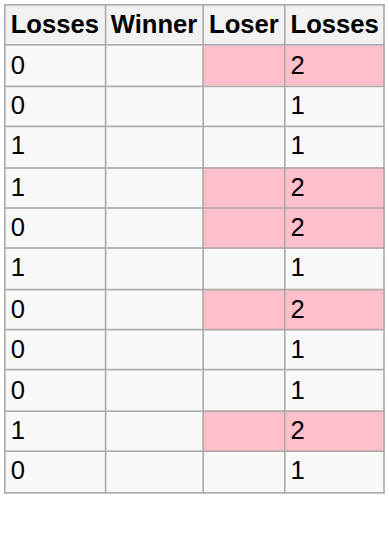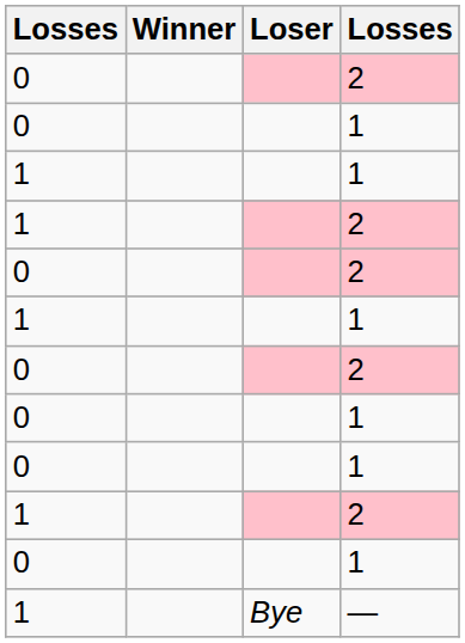 <table class=wikitable>
 <tr>
 <th>Losses</th>
 <th>Winner</th>
 <th>Loser</th>
 <th>Losses</th>
 </tr>
 <tr>
 <td>0</td>
 <td></td>
 <td bgcolor=pink></td>
 <td bgcolor=pink>2</td>
 </tr>
 <tr>
 <td>0</td>
 <td></td>
 <td></td>
 <td>1</td>
 </tr>
 <tr>
 <td>1</td>
 <td></td>
 <td></td>
 <td>1</td>
 </tr>
 <tr>
 <td>1</td>
 <td></td>
 <td bgcolor=pink></td>
 <td bgcolor=pink>2</td>
 </tr>
 <tr>
 <td>0</td>
 <td></td>
 <td bgcolor=pink></td>
 <td bgcolor=pink>2</td>
 </tr>
 <tr>
 <td>1</td>
 <td></td>
 <td></td>
 <td>1</td>
 </tr>
 <tr>
 <td>0</td>
 <td></td>
 <td bgcolor=pink></td>
 <td bgcolor=pink>2</td>
 </tr>
 <tr>
 <td>0</td>
 <td></td>
 <td></td>
 <td>1</td>
 </tr>
 <tr>
 <td>0</td>
 <td></td>
 <td></td>
 <td>1</td>
 </tr>
 <tr>
 <td>1</td>
 <td></td>
 <td bgcolor=pink></td>
 <td bgcolor=pink>2</td>
 </tr>
 <tr>
 <td>0</td>
 <td></td>
 <td></td>
 <td>1</td>
 </tr>
+<tr>
+<td>1</td>
+<td></td>
+<td><em>Bye</em></td>
+<td>—</td>
+</tr>
 </table>
